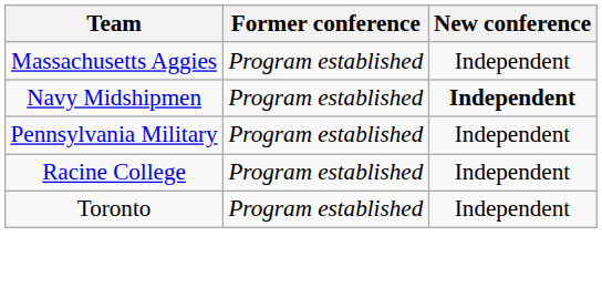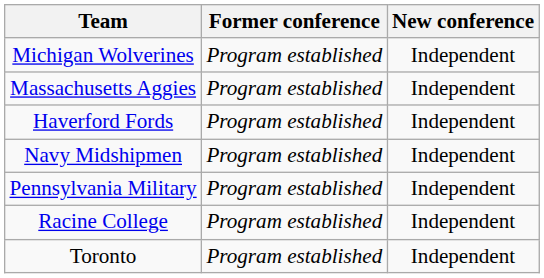 <table class="wikitable">
 <tr>
 <th>Team</th>
 <th>Former conference</th>
 <th>New conference</th>
 </tr>
 <tr style="text-align:center;">
+<td><a href='#'>Michigan Wolverines</a></td>
+<td><em>Program established</em></td>
+<td>Independent</td>
+</tr>
+<tr style="text-align:center;">
 <td><a href='#'>Massachusetts Aggies</a></td>
+<td><em>Program established</em></td>
+<td>Independent</td>
+</tr>
+<tr style="text-align:center;">
+<td><a href='#'>Haverford Fords</a></td>
 <td><em>Program established</em></td>
 <td>Independent</td>
 </tr>
 <tr style="text-align:center;">
 <td><a href='#'>Navy Midshipmen</a></td>
 <td><em>Program established</em></td>
-<td><strong>Independent</strong></td>
+<td>Independent</td>
 </tr>
 <tr style="text-align:center;">
 <td><a href='#'>Pennsylvania Military</a></td>
 <td><em>Program established</em></td>
 <td>Independent</td>
 </tr>
 <tr style="text-align:center;">
 <td><a href='#'>Racine College</a></td>
 <td><em>Program established</em></td>
 <td>Independent</td>
 </tr>
 <tr style="text-align:center;">
 <td>Toronto</td>
 <td><em>Program established</em></td>
 <td>Independent</td>
 </tr>
 </table>
